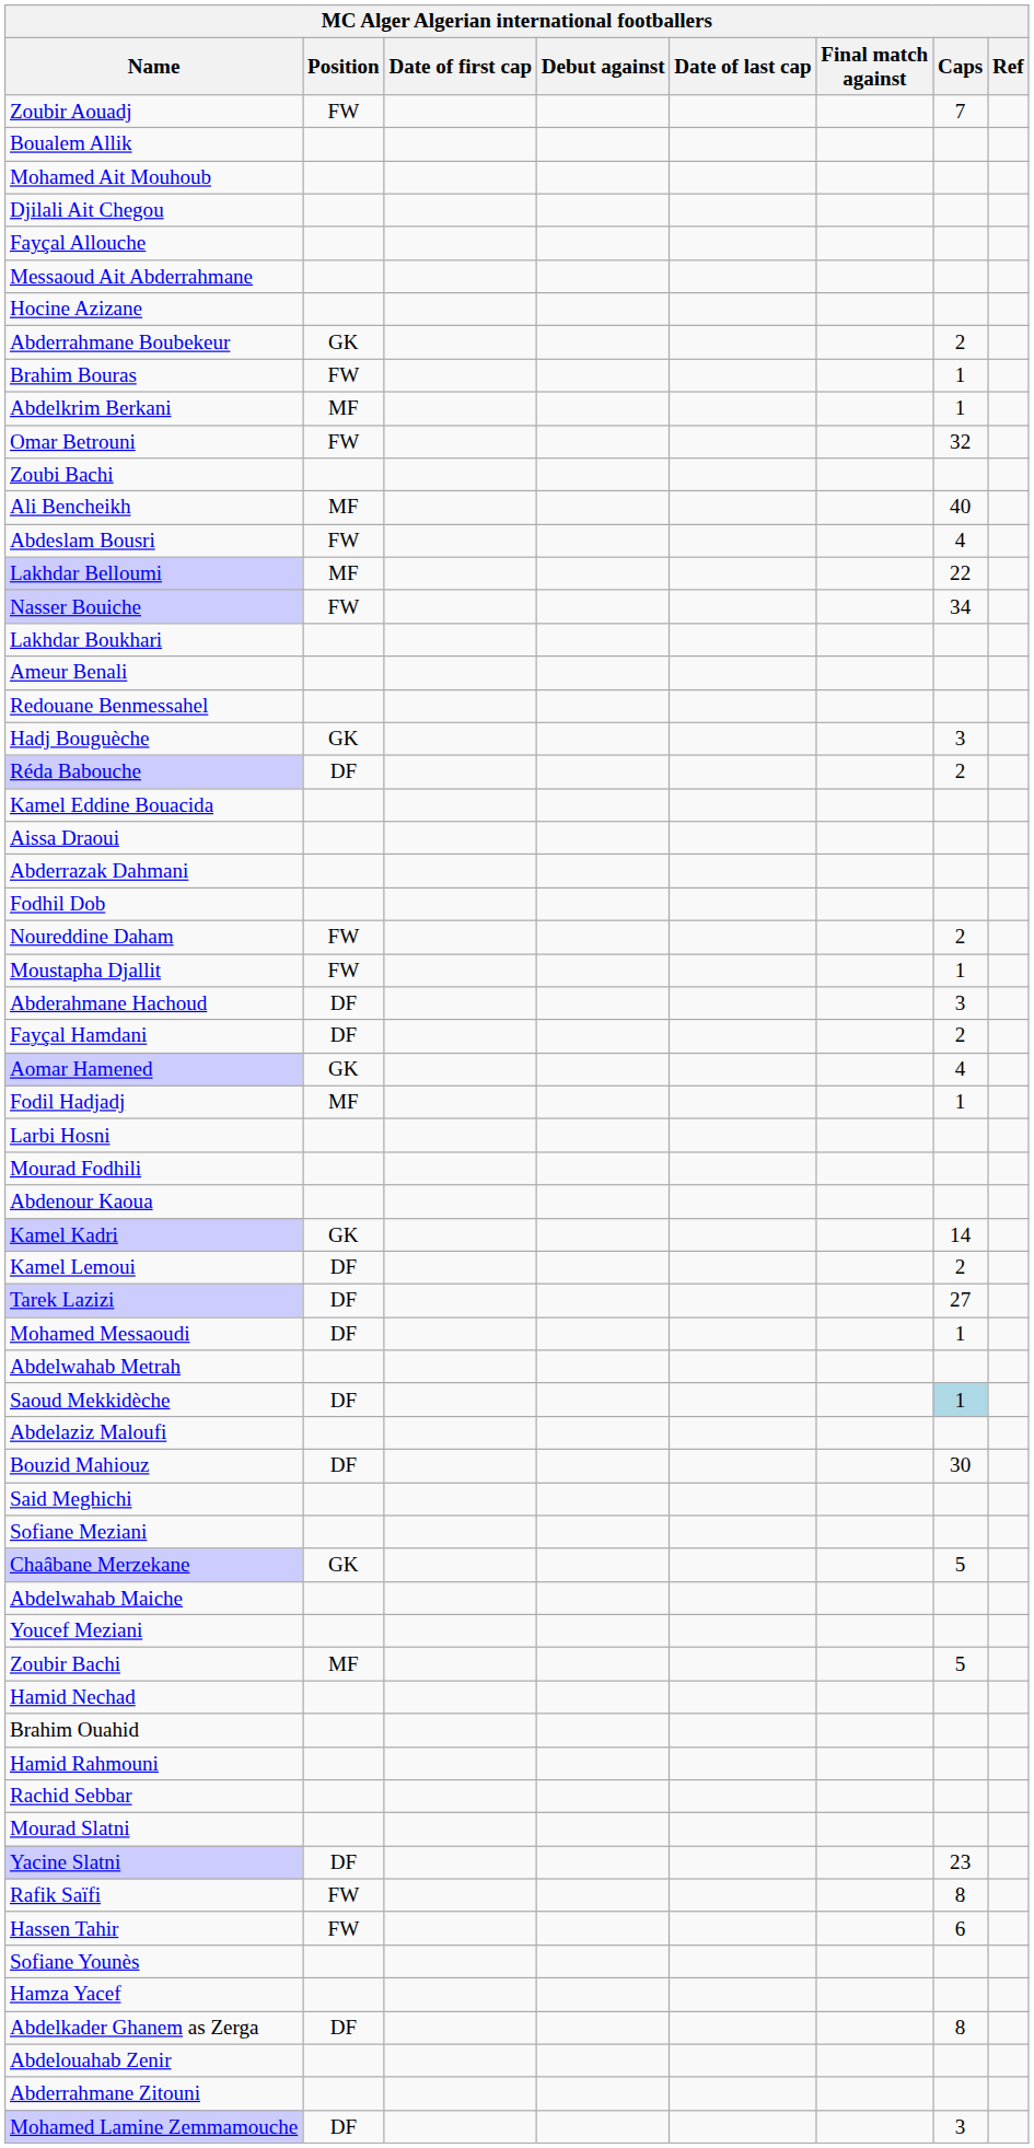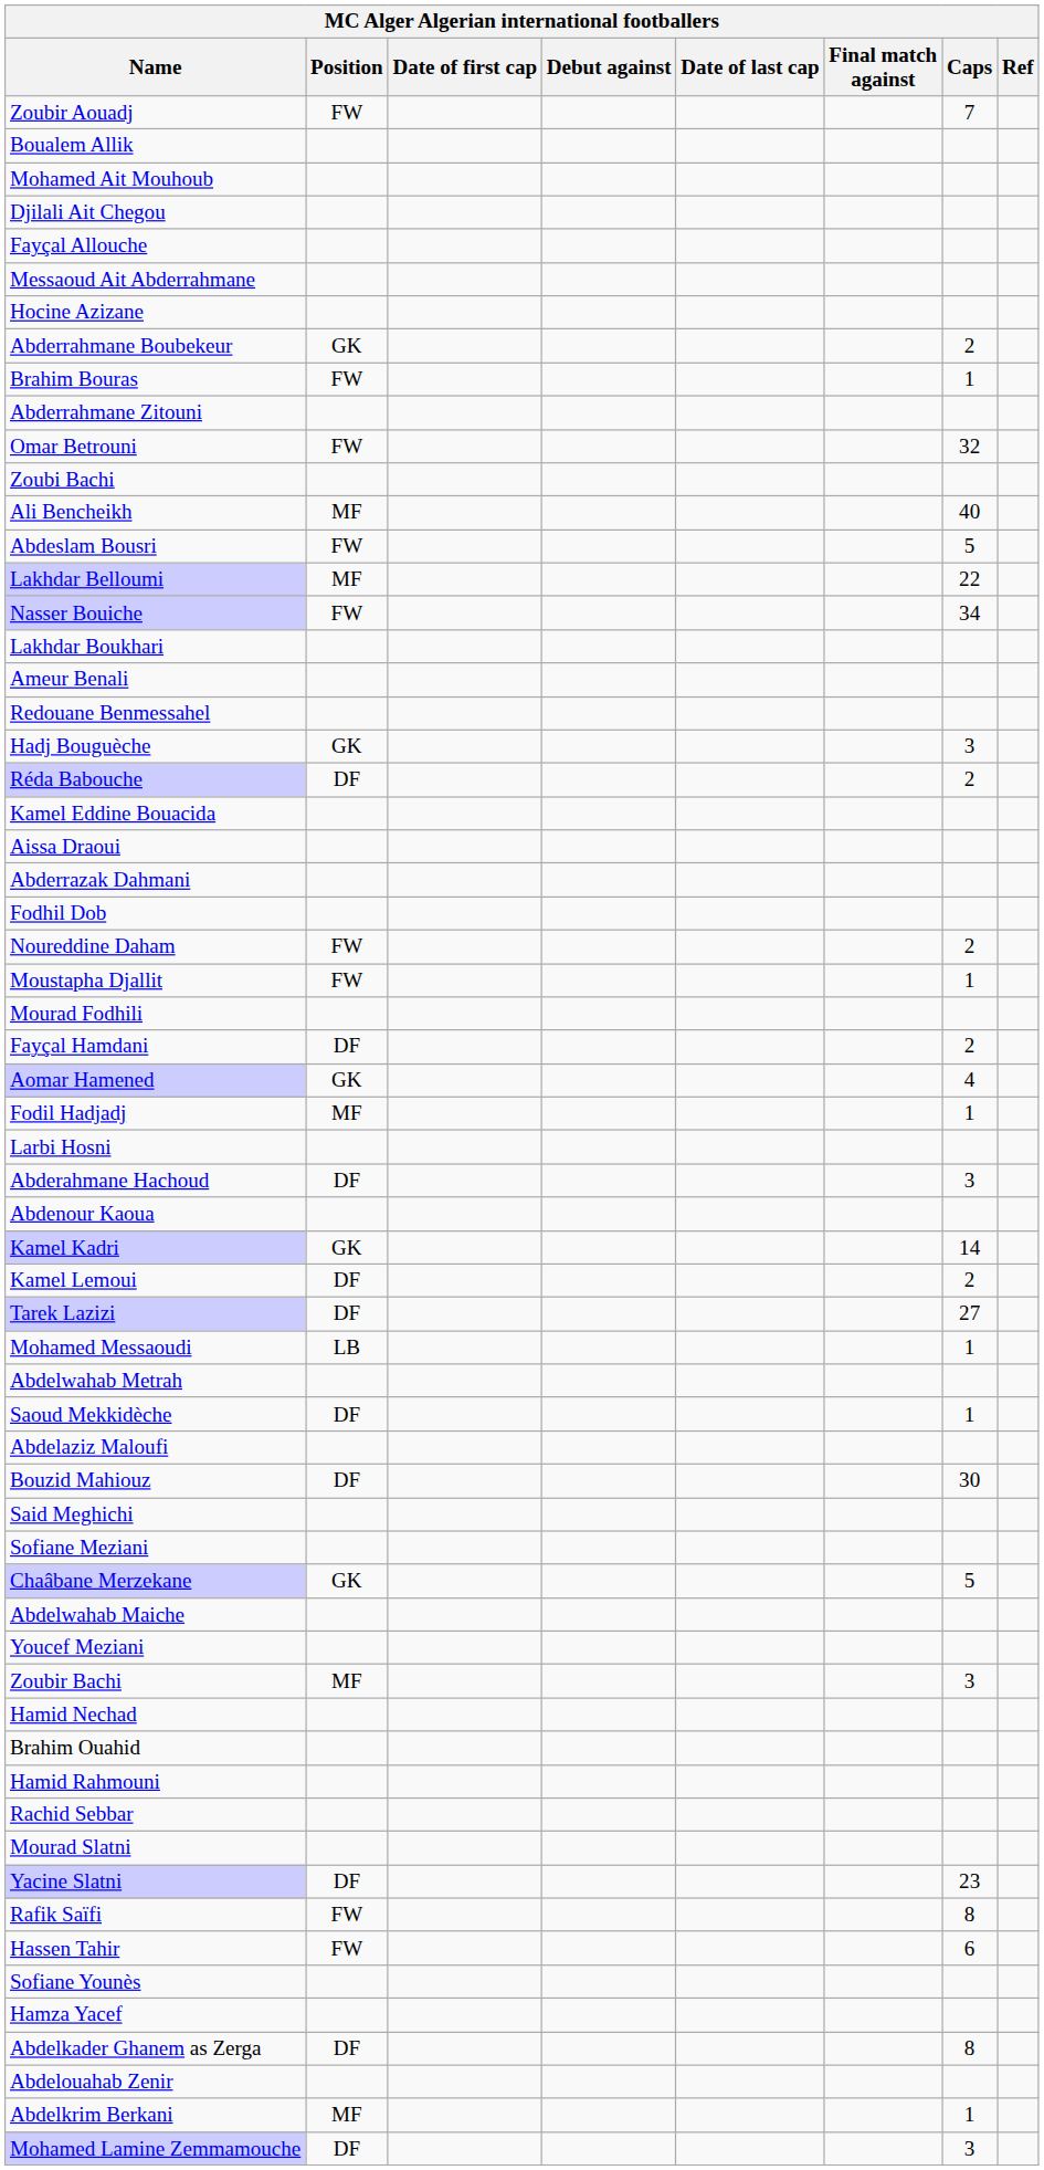 <table class="wikitable plainrowheaders sortable" style="text-align: center;">
 <tr>
 <th colspan=8>MC Alger Algerian international footballers</th>
 </tr>
 <tr>
 <th scope="col">Name</th>
 <th scope="col">Position</th>
 <th scope="col">Date of first cap</th>
 <th scope="col">Debut against</th>
 <th scope="col">Date of last cap</th>
 <th scope="col">Final match<br>against</th>
 <th scope="col">Caps</th>
 <th scope="col" class="unsortable">Ref</th>
 </tr>
 <tr>
 <td scope="row" align="left"><a href='#'>Zoubir Aouadj</a></td>
 <td align="center">FW</td>
 <td align="center"></td>
 <td align="left"></td>
 <td align="center"></td>
 <td align="left"></td>
 <td align="center">7</td>
 <td></td>
 </tr>
 <tr>
 <td scope="row" align="left"><a href='#'>Boualem Allik</a></td>
 <td align="center"></td>
 <td align="center"></td>
 <td align="left"></td>
 <td align="center"></td>
 <td align="left"></td>
 <td align="center"></td>
 <td></td>
 </tr>
 <tr>
 <td scope="row" align="left"><a href='#'>Mohamed Ait Mouhoub</a></td>
 <td align="center"></td>
 <td align="center"></td>
 <td align="left"></td>
 <td align="center"></td>
 <td align="left"></td>
 <td align="center"></td>
 <td></td>
 </tr>
 <tr>
 <td scope="row" align="left"><a href='#'>Djilali Ait Chegou</a></td>
 <td align="center"></td>
 <td align="center"></td>
 <td align="left"></td>
 <td align="center"></td>
 <td align="left"></td>
 <td align="center"></td>
 <td></td>
 </tr>
 <tr>
 <td scope="row" align="left"><a href='#'>Fayçal Allouche</a></td>
 <td align="center"></td>
 <td align="center"></td>
 <td align="left"></td>
 <td align="center"></td>
 <td align="left"></td>
 <td align="center"></td>
 <td></td>
 </tr>
 <tr>
 <td scope="row" align="left"><a href='#'>Messaoud Ait Abderrahmane</a></td>
 <td align="center"></td>
 <td align="center"></td>
 <td align="left"></td>
 <td align="center"></td>
 <td align="left"></td>
 <td align="center"></td>
 <td></td>
 </tr>
 <tr>
 <td scope="row" align="left"><a href='#'>Hocine Azizane</a></td>
 <td align="center"></td>
 <td align="center"></td>
 <td align="left"></td>
 <td align="center"></td>
 <td align="left"></td>
 <td align="center"></td>
 <td></td>
 </tr>
 <tr>
 <td scope="row" align="left"><a href='#'>Abderrahmane Boubekeur</a></td>
 <td align="center">GK</td>
 <td align="center"></td>
 <td align="left"></td>
 <td align="center"></td>
 <td align="left"></td>
 <td align="center">2</td>
 <td></td>
 </tr>
 <tr>
 <td scope="row" align="left"><a href='#'>Brahim Bouras</a></td>
 <td align="center">FW</td>
 <td align="center"></td>
 <td align="left"></td>
 <td align="center"></td>
 <td align="left"></td>
 <td align="center">1</td>
 <td></td>
 </tr>
 <tr>
-<td scope="row" align="left"><a href='#'>Abdelkrim Berkani</a></td>
-<td align="center">MF</td>
+<td scope="row" align="left"><a href='#'>Abderrahmane Zitouni</a></td>
+<td align="center"></td>
 <td align="center"></td>
 <td align="left"></td>
 <td align="center"></td>
 <td align="left"></td>
-<td align="center">1</td>
+<td align="center"></td>
 <td></td>
 </tr>
 <tr>
 <td scope="row" align="left"><a href='#'>Omar Betrouni</a></td>
 <td align="center">FW</td>
 <td align="center"></td>
 <td align="left"></td>
 <td align="center"></td>
 <td align="left"></td>
 <td align="center">32</td>
 <td></td>
 </tr>
 <tr>
 <td scope="row" align="left"><a href='#'>Zoubi Bachi</a></td>
 <td align="center"></td>
 <td align="center"></td>
 <td align="left"></td>
 <td align="center"></td>
 <td align="left"></td>
 <td align="center"></td>
 <td></td>
 </tr>
 <tr>
 <td scope="row" align="left"><a href='#'>Ali Bencheikh</a></td>
 <td align="center">MF</td>
 <td align="center"></td>
 <td align="left"></td>
 <td align="center"></td>
 <td align="left"></td>
 <td align="center">40</td>
 <td></td>
 </tr>
 <tr>
 <td scope="row" align="left"><a href='#'>Abdeslam Bousri</a></td>
 <td align="center">FW</td>
 <td align="center"></td>
 <td align="left"></td>
 <td align="center"></td>
 <td align="left"></td>
-<td align="center">4</td>
+<td align="center">5</td>
 <td></td>
 </tr>
 <tr>
 <td scope="row" style="background-color:#CCCCFF" align="left"><a href='#'>Lakhdar Belloumi</a></td>
 <td align="center">MF</td>
 <td align="center"></td>
 <td align="left"></td>
 <td align="center"></td>
 <td align="left"></td>
 <td align="center">22</td>
 <td></td>
 </tr>
 <tr>
 <td scope="row" style="background-color:#CCCCFF" align="left"><a href='#'>Nasser Bouiche</a></td>
 <td align="center">FW</td>
 <td align="center"></td>
 <td align="left"></td>
 <td align="center"></td>
 <td align="left"></td>
 <td align="center">34</td>
 <td></td>
 </tr>
 <tr>
 <td scope="row" align="left"><a href='#'>Lakhdar Boukhari</a></td>
 <td align="center"></td>
 <td align="center"></td>
 <td align="left"></td>
 <td align="center"></td>
 <td align="left"></td>
 <td align="center"></td>
 <td></td>
 </tr>
 <tr>
 <td scope="row" align="left"><a href='#'>Ameur Benali</a></td>
 <td align="center"></td>
 <td align="center"></td>
 <td align="left"></td>
 <td align="center"></td>
 <td align="left"></td>
 <td align="center"></td>
 <td></td>
 </tr>
 <tr>
 <td scope="row" align="left"><a href='#'>Redouane Benmessahel</a></td>
 <td align="center"></td>
 <td align="center"></td>
 <td align="left"></td>
 <td align="center"></td>
 <td align="left"></td>
 <td align="center"></td>
 <td></td>
 </tr>
 <tr>
 <td scope="row" align="left"><a href='#'>Hadj Bouguèche</a></td>
 <td align="center">GK</td>
 <td align="center"></td>
 <td align="left"></td>
 <td align="center"></td>
 <td align="left"></td>
 <td align="center">3</td>
 <td></td>
 </tr>
 <tr>
 <td scope="row" style="background-color:#CCCCFF" align="left"><a href='#'>Réda Babouche</a></td>
 <td align="center">DF</td>
 <td align="center"></td>
 <td align="left"></td>
 <td align="center"></td>
 <td align="left"></td>
 <td align="center">2</td>
 <td></td>
 </tr>
 <tr>
 <td scope="row" align="left"><a href='#'>Kamel Eddine Bouacida</a></td>
 <td align="center"></td>
 <td align="center"></td>
 <td align="left"></td>
 <td align="center"></td>
 <td align="left"></td>
 <td align="center"></td>
 <td></td>
 </tr>
 <tr>
 <td scope="row" align="left"><a href='#'>Aissa Draoui</a></td>
 <td align="center"></td>
 <td align="center"></td>
 <td align="left"></td>
 <td align="center"></td>
 <td align="left"></td>
 <td align="center"></td>
 <td></td>
 </tr>
 <tr>
 <td scope="row" align="left"><a href='#'>Abderrazak Dahmani</a></td>
 <td align="center"></td>
 <td align="center"></td>
 <td align="left"></td>
 <td align="center"></td>
 <td align="left"></td>
 <td align="center"></td>
 <td></td>
 </tr>
 <tr>
 <td scope="row" align="left"><a href='#'>Fodhil Dob</a></td>
 <td align="center"></td>
 <td align="center"></td>
 <td align="left"></td>
 <td align="center"></td>
 <td align="left"></td>
 <td align="center"></td>
 <td></td>
 </tr>
 <tr>
 <td scope="row" align="left"><a href='#'>Noureddine Daham</a></td>
 <td align="center">FW</td>
 <td align="center"></td>
 <td align="left"></td>
 <td align="center"></td>
 <td align="left"></td>
 <td align="center">2</td>
 <td></td>
 </tr>
 <tr>
 <td scope="row" align="left"><a href='#'>Moustapha Djallit</a></td>
 <td align="center">FW</td>
 <td align="center"></td>
 <td align="left"></td>
 <td align="center"></td>
 <td align="left"></td>
 <td align="center">1</td>
 <td></td>
 </tr>
 <tr>
-<td scope="row" align="left"><a href='#'>Abderahmane Hachoud</a></td>
-<td align="center">DF</td>
+<td scope="row" align="left"><a href='#'>Mourad Fodhili</a></td>
+<td align="center"></td>
 <td align="center"></td>
 <td align="left"></td>
 <td align="center"></td>
 <td align="left"></td>
-<td align="center">3</td>
+<td align="center"></td>
 <td></td>
 </tr>
 <tr>
 <td scope="row" align="left"><a href='#'>Fayçal Hamdani</a></td>
 <td align="center">DF</td>
 <td align="center"></td>
 <td align="left"></td>
 <td align="center"></td>
 <td align="left"></td>
 <td align="center">2</td>
 <td></td>
 </tr>
 <tr>
 <td scope="row" style="background-color:#CCCCFF" align="left"><a href='#'>Aomar Hamened</a></td>
 <td align="center">GK</td>
 <td align="center"></td>
 <td align="left"></td>
 <td align="center"></td>
 <td align="left"></td>
 <td align="center">4</td>
 <td></td>
 </tr>
 <tr>
 <td scope="row" align="left"><a href='#'>Fodil Hadjadj</a></td>
 <td align="center">MF</td>
 <td align="center"></td>
 <td align="left"></td>
 <td align="center"></td>
 <td align="left"></td>
 <td align="center">1</td>
 <td></td>
 </tr>
 <tr>
 <td scope="row" align="left"><a href='#'>Larbi Hosni</a></td>
 <td align="center"></td>
 <td align="center"></td>
 <td align="left"></td>
 <td align="center"></td>
 <td align="left"></td>
 <td align="center"></td>
 <td></td>
 </tr>
 <tr>
-<td scope="row" align="left"><a href='#'>Mourad Fodhili</a></td>
-<td align="center"></td>
+<td scope="row" align="left"><a href='#'>Abderahmane Hachoud</a></td>
+<td align="center">DF</td>
 <td align="center"></td>
 <td align="left"></td>
 <td align="center"></td>
 <td align="left"></td>
-<td align="center"></td>
+<td align="center">3</td>
 <td></td>
 </tr>
 <tr>
 <td scope="row" align="left"><a href='#'>Abdenour Kaoua</a></td>
 <td align="center"></td>
 <td align="center"></td>
 <td align="left"></td>
 <td align="center"></td>
 <td align="left"></td>
 <td align="center"></td>
 <td></td>
 </tr>
 <tr>
 <td scope="row" style="background-color:#CCCCFF" align="left"><a href='#'>Kamel Kadri</a></td>
 <td align="center">GK</td>
 <td align="center"></td>
 <td align="left"></td>
 <td align="center"></td>
 <td align="left"></td>
 <td align="center">14</td>
 <td></td>
 </tr>
 <tr>
 <td scope="row" align="left"><a href='#'>Kamel Lemoui</a></td>
 <td align="center">DF</td>
 <td align="center"></td>
 <td align="left"></td>
 <td align="center"></td>
 <td align="left"></td>
 <td align="center">2</td>
 <td></td>
 </tr>
 <tr>
 <td scope="row" style="background-color:#CCCCFF" align="left"><a href='#'>Tarek Lazizi</a></td>
 <td align="center">DF</td>
 <td align="center"></td>
 <td align="left"></td>
 <td align="center"></td>
 <td align="left"></td>
 <td align="center">27</td>
 <td></td>
 </tr>
 <tr>
 <td scope="row" align="left"><a href='#'>Mohamed Messaoudi</a></td>
-<td align="center">DF</td>
+<td align="center">LB</td>
 <td align="center"></td>
 <td align="left"></td>
 <td align="center"></td>
 <td align="left"></td>
 <td align="center">1</td>
 <td></td>
 </tr>
 <tr>
 <td scope="row" align="left"><a href='#'>Abdelwahab Metrah</a></td>
 <td align="center"></td>
 <td align="center"></td>
 <td align="left"></td>
 <td align="center"></td>
 <td align="left"></td>
 <td align="center"></td>
 <td></td>
 </tr>
 <tr>
 <td scope="row" align="left"><a href='#'>Saoud Mekkidèche</a></td>
 <td align="center">DF</td>
 <td align="center"></td>
 <td align="left"></td>
 <td align="center"></td>
 <td align="left"></td>
-<td align="center" style="background: lightblue;">1</td>
+<td align="center">1</td>
 <td></td>
 </tr>
 <tr>
 <td scope="row" align="left"><a href='#'>Abdelaziz Maloufi</a></td>
 <td align="center"></td>
 <td align="center"></td>
 <td align="left"></td>
 <td align="center"></td>
 <td align="left"></td>
 <td align="center"></td>
 <td></td>
 </tr>
 <tr>
 <td scope="row" align="left"><a href='#'>Bouzid Mahiouz</a></td>
 <td align="center">DF</td>
 <td align="center"></td>
 <td align="left"></td>
 <td align="center"></td>
 <td align="left"></td>
 <td align="center">30</td>
 <td></td>
 </tr>
 <tr>
 <td scope="row" align="left"><a href='#'>Said Meghichi</a></td>
 <td align="center"></td>
 <td align="center"></td>
 <td align="left"></td>
 <td align="center"></td>
 <td align="left"></td>
 <td align="center"></td>
 <td></td>
 </tr>
 <tr>
 <td scope="row" align="left"><a href='#'>Sofiane Meziani</a></td>
 <td align="center"></td>
 <td align="center"></td>
 <td align="left"></td>
 <td align="center"></td>
 <td align="left"></td>
 <td align="center"></td>
 <td></td>
 </tr>
 <tr>
 <td scope="row" style="background-color:#CCCCFF" align="left"><a href='#'>Chaâbane Merzekane</a></td>
 <td align="center">GK</td>
 <td align="center"></td>
 <td align="left"></td>
 <td align="center"></td>
 <td align="left"></td>
 <td align="center">5</td>
 <td></td>
 </tr>
 <tr>
 <td scope="row" align="left"><a href='#'>Abdelwahab Maiche</a></td>
 <td align="center"></td>
 <td align="center"></td>
 <td align="left"></td>
 <td align="center"></td>
 <td align="left"></td>
 <td align="center"></td>
 <td></td>
 </tr>
 <tr>
 <td scope="row" align="left"><a href='#'>Youcef Meziani</a></td>
 <td align="center"></td>
 <td align="center"></td>
 <td align="left"></td>
 <td align="center"></td>
 <td align="left"></td>
 <td align="center"></td>
 <td></td>
 </tr>
 <tr>
 <td scope="row" align="left"><a href='#'>Zoubir Bachi</a></td>
 <td align="center">MF</td>
 <td align="center"></td>
 <td align="left"></td>
 <td align="center"></td>
 <td align="left"></td>
-<td align="center">5</td>
+<td align="center">3</td>
 <td></td>
 </tr>
 <tr>
 <td scope="row" align="left"><a href='#'>Hamid Nechad</a></td>
 <td align="center"></td>
 <td align="center"></td>
 <td align="left"></td>
 <td align="center"></td>
 <td align="left"></td>
 <td align="center"></td>
 <td></td>
 </tr>
 <tr>
 <td scope="row" align="left">Brahim Ouahid</td>
 <td align="center"></td>
 <td align="center"></td>
 <td align="left"></td>
 <td align="center"></td>
 <td align="left"></td>
 <td align="center"></td>
 <td></td>
 </tr>
 <tr>
 <td scope="row" align="left"><a href='#'>Hamid Rahmouni</a></td>
 <td align="center"></td>
 <td align="center"></td>
 <td align="left"></td>
 <td align="center"></td>
 <td align="left"></td>
 <td align="center"></td>
 <td></td>
 </tr>
 <tr>
 <td scope="row" align="left"><a href='#'>Rachid Sebbar</a></td>
 <td align="center"></td>
 <td align="center"></td>
 <td align="left"></td>
 <td align="center"></td>
 <td align="left"></td>
 <td align="center"></td>
 <td></td>
 </tr>
 <tr>
 <td scope="row" align="left"><a href='#'>Mourad Slatni</a></td>
 <td align="center"></td>
 <td align="center"></td>
 <td align="left"></td>
 <td align="center"></td>
 <td align="left"></td>
 <td align="center"></td>
 <td></td>
 </tr>
 <tr>
 <td scope="row" style="background-color:#CCCCFF" align="left"><a href='#'>Yacine Slatni</a></td>
 <td align="center">DF</td>
 <td align="center"></td>
 <td align="left"></td>
 <td align="center"></td>
 <td align="left"></td>
 <td align="center">23</td>
 <td></td>
 </tr>
 <tr>
 <td scope="row" align="left"><a href='#'>Rafik Saïfi</a></td>
 <td align="center">FW</td>
 <td align="center"></td>
 <td align="left"></td>
 <td align="center"></td>
 <td align="left"></td>
 <td align="center">8</td>
 <td></td>
 </tr>
 <tr>
 <td scope="row" align="left"><a href='#'>Hassen Tahir</a></td>
 <td align="center">FW</td>
 <td align="center"></td>
 <td align="left"></td>
 <td align="center"></td>
 <td align="left"></td>
 <td align="center">6</td>
 <td></td>
 </tr>
 <tr>
 <td scope="row" align="left"><a href='#'>Sofiane Younès</a></td>
 <td align="center"></td>
 <td align="center"></td>
 <td align="left"></td>
 <td align="center"></td>
 <td align="left"></td>
 <td align="center"></td>
 <td></td>
 </tr>
 <tr>
 <td scope="row" align="left"><a href='#'>Hamza Yacef</a></td>
 <td align="center"></td>
 <td align="center"></td>
 <td align="left"></td>
 <td align="center"></td>
 <td align="left"></td>
 <td align="center"></td>
 <td></td>
 </tr>
 <tr>
 <td scope="row" align="left"><a href='#'>Abdelkader Ghanem</a> as Zerga</td>
 <td align="center">DF</td>
 <td align="center"></td>
 <td align="left"></td>
 <td align="center"></td>
 <td align="left"></td>
 <td align="center">8</td>
 <td></td>
 </tr>
 <tr>
 <td scope="row" align="left"><a href='#'>Abdelouahab Zenir</a></td>
 <td align="center"></td>
 <td align="center"></td>
 <td align="left"></td>
 <td align="center"></td>
 <td align="left"></td>
 <td align="center"></td>
 <td></td>
 </tr>
 <tr>
-<td scope="row" align="left"><a href='#'>Abderrahmane Zitouni</a></td>
-<td align="center"></td>
+<td scope="row" align="left"><a href='#'>Abdelkrim Berkani</a></td>
+<td align="center">MF</td>
 <td align="center"></td>
 <td align="left"></td>
 <td align="center"></td>
 <td align="left"></td>
-<td align="center"></td>
+<td align="center">1</td>
 <td></td>
 </tr>
 <tr>
 <td scope="row" style="background-color:#CCCCFF" align="left"><a href='#'>Mohamed Lamine Zemmamouche</a></td>
 <td align="center">DF</td>
 <td align="center"></td>
 <td align="left"></td>
 <td align="center"></td>
 <td align="left"></td>
 <td align="center">3</td>
 <td></td>
 </tr>
 </table>
